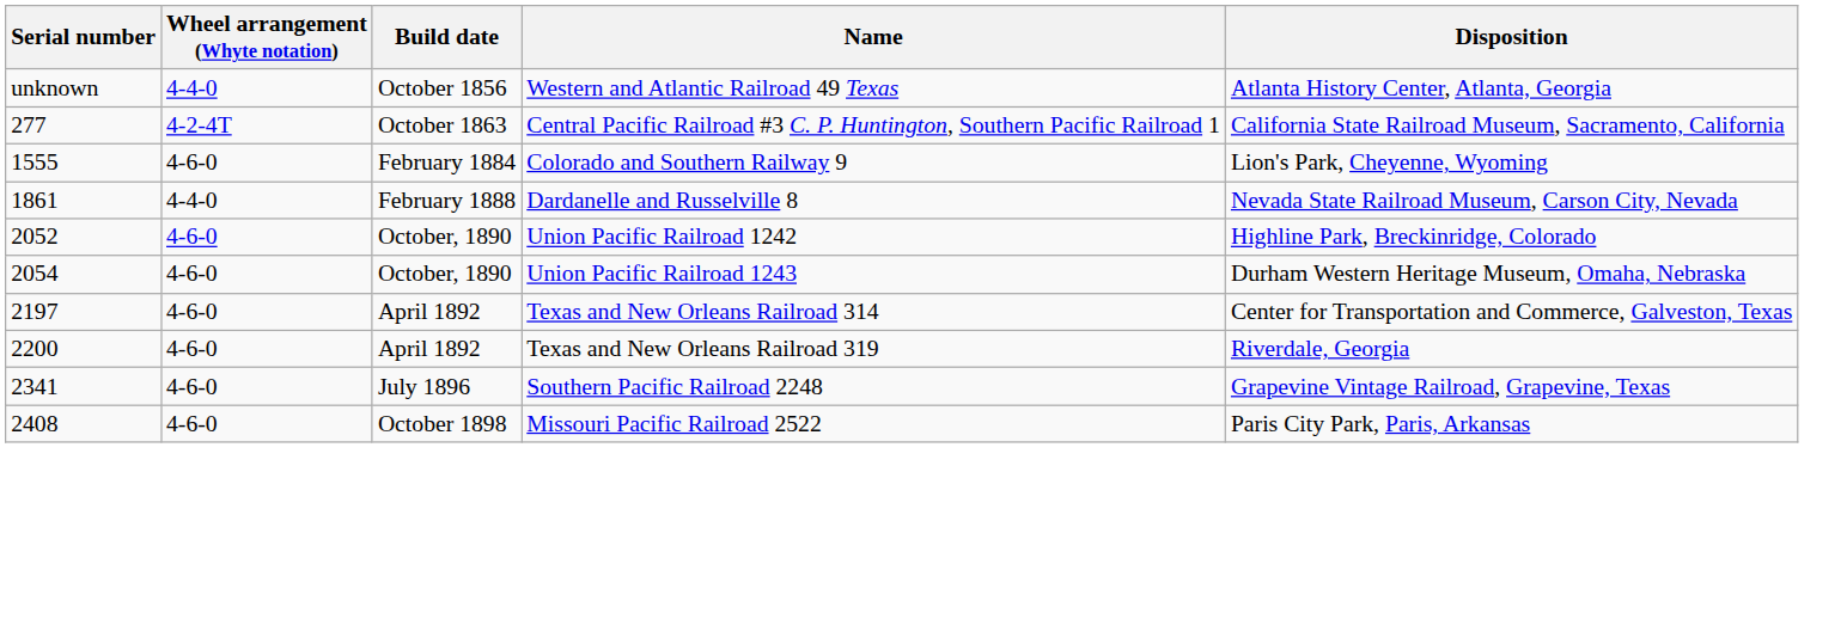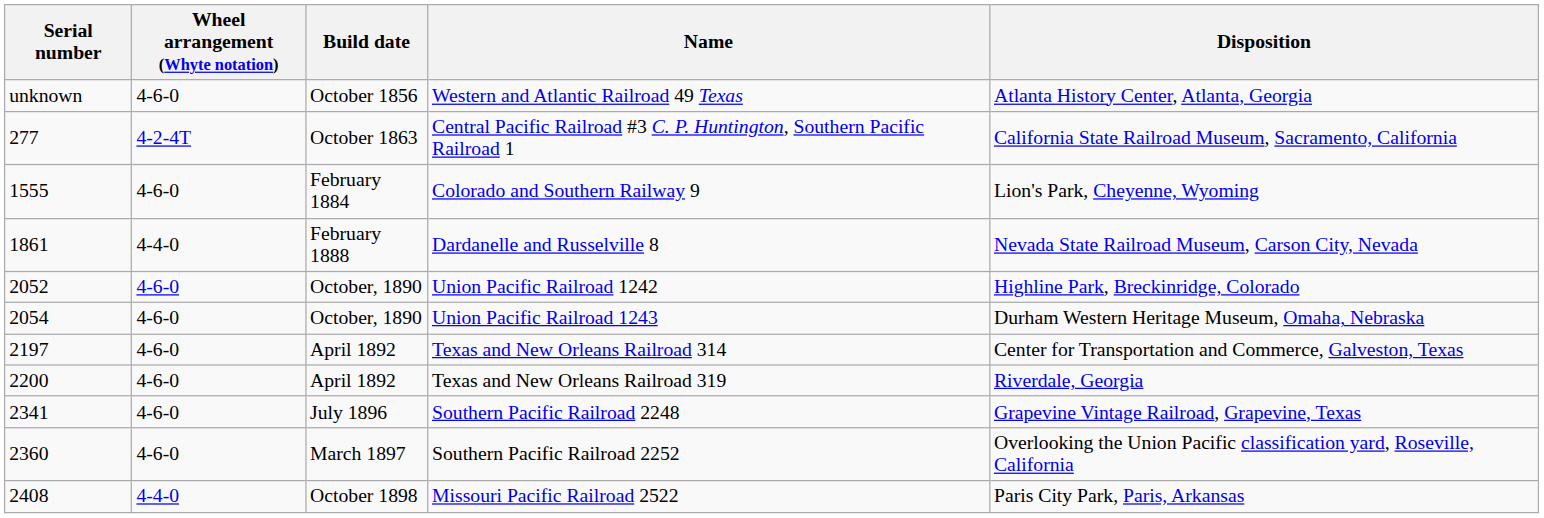 <table class="wikitable">
 <tr>
 <th>Serial number</th>
 <th>Wheel arrangement<br><small>(<a href='#'>Whyte notation</a>)</small></th>
 <th>Build date</th>
 <th>Name</th>
 <th>Disposition</th>
 </tr>
 <tr>
 <td>unknown</td>
-<td><a href='#'>4-4-0</a></td>
+<td>4-6-0</td>
 <td>October 1856</td>
 <td><a href='#'>Western and Atlantic Railroad</a> 49 <em><a href='#'>Texas</a></em></td>
 <td><a href='#'>Atlanta History Center</a>, <a href='#'>Atlanta, Georgia</a></td>
 </tr>
 <tr>
 <td>277</td>
 <td><a href='#'>4-2-4T</a></td>
 <td>October 1863</td>
 <td><a href='#'>Central Pacific Railroad</a> #3 <em><a href='#'>C. P. Huntington</a></em>, <a href='#'>Southern Pacific Railroad</a> 1</td>
 <td><a href='#'>California State Railroad Museum</a>, <a href='#'>Sacramento, California</a></td>
 </tr>
 <tr>
 <td>1555</td>
 <td>4-6-0</td>
 <td>February 1884</td>
 <td><a href='#'>Colorado and Southern Railway</a> 9</td>
 <td>Lion's Park, <a href='#'>Cheyenne, Wyoming</a></td>
 </tr>
 <tr>
 <td>1861</td>
 <td>4-4-0</td>
 <td>February 1888</td>
 <td><a href='#'>Dardanelle and Russelville</a> 8</td>
 <td><a href='#'>Nevada State Railroad Museum</a>, <a href='#'>Carson City, Nevada</a></td>
 </tr>
 <tr>
 <td>2052</td>
 <td><a href='#'>4-6-0</a></td>
 <td>October, 1890</td>
 <td><a href='#'>Union Pacific Railroad</a> 1242</td>
 <td><a href='#'>Highline Park</a>, <a href='#'>Breckinridge, Colorado</a></td>
 </tr>
 <tr>
 <td>2054</td>
 <td>4-6-0</td>
 <td>October, 1890</td>
 <td><a href='#'>Union Pacific Railroad 1243</a></td>
 <td>Durham Western Heritage Museum, <a href='#'>Omaha, Nebraska</a></td>
 </tr>
 <tr>
 <td>2197</td>
 <td>4-6-0</td>
 <td>April 1892</td>
 <td><a href='#'>Texas and New Orleans Railroad</a> 314</td>
 <td>Center for Transportation and Commerce, <a href='#'>Galveston, Texas</a></td>
 </tr>
 <tr>
 <td>2200</td>
 <td>4-6-0</td>
 <td>April 1892</td>
 <td>Texas and New Orleans Railroad 319</td>
 <td><a href='#'>Riverdale, Georgia</a></td>
 </tr>
 <tr>
 <td>2341</td>
 <td>4-6-0</td>
 <td>July 1896</td>
 <td><a href='#'>Southern Pacific Railroad</a> 2248</td>
 <td><a href='#'>Grapevine Vintage Railroad</a>, <a href='#'>Grapevine, Texas</a></td>
 </tr>
 <tr>
+<td>2360</td>
+<td>4-6-0</td>
+<td>March 1897</td>
+<td>Southern Pacific Railroad 2252</td>
+<td>Overlooking the Union Pacific <a href='#'>classification yard</a>, <a href='#'>Roseville, California</a></td>
+</tr>
+<tr>
 <td>2408</td>
-<td>4-6-0</td>
+<td><a href='#'>4-4-0</a></td>
 <td>October 1898</td>
 <td><a href='#'>Missouri Pacific Railroad</a> 2522</td>
 <td>Paris City Park, <a href='#'>Paris, Arkansas</a></td>
 </tr>
 </table>
